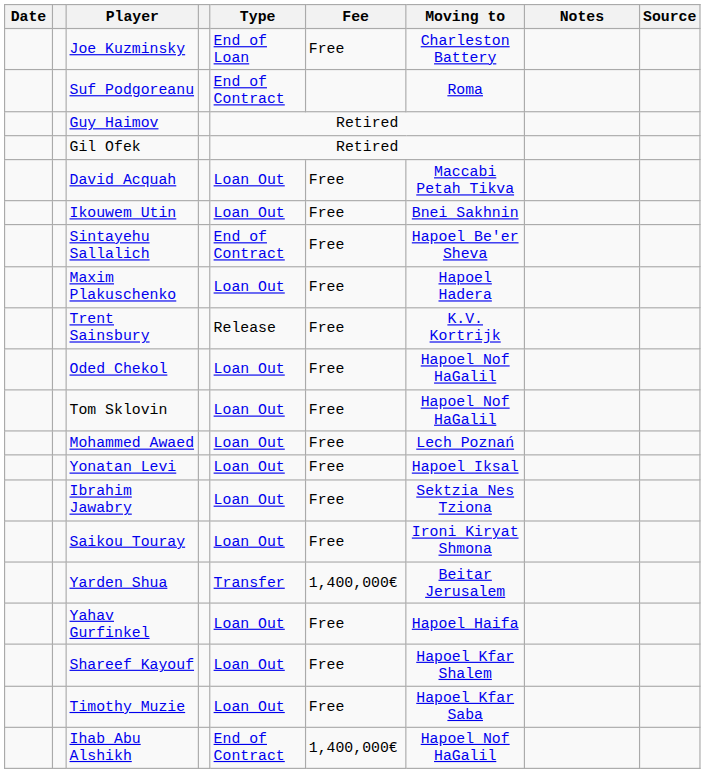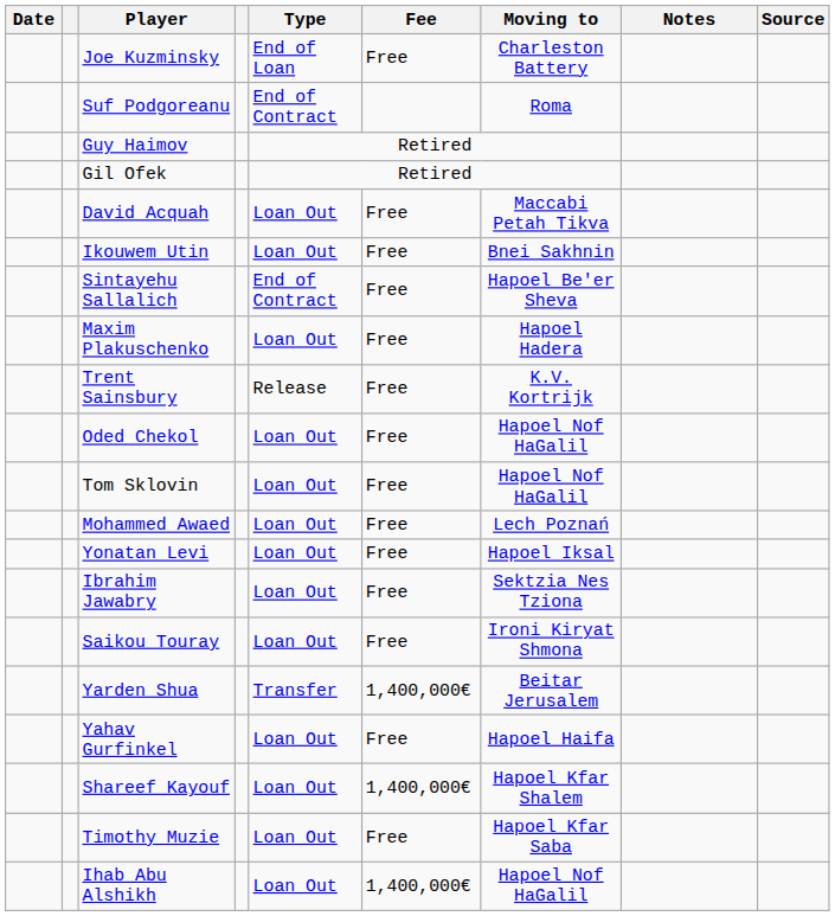 <table class="wikitable sortable">
 <tr>
 <th style="width:55px;">Date</th>
 <th style="width:30px;"></th>
 <th style="width:180px;">Player</th>
 <th style="width:20px;"></th>
 <th style="width:140px;" class="unsortable">Type</th>
 <th style="width:100px;" class="unsortable">Fee</th>
 <th style="width:180px;">Moving to</th>
 <th style="width:330px;" class="unsortable">Notes</th>
 <th style="width:10px;">Source</th>
 </tr>
 <tr>
 <td></td>
 <td align=center></td>
 <td> <a href='#'>Joe Kuzminsky</a></td>
 <td></td>
 <td><a href='#'>End of Loan</a></td>
 <td>Free</td>
 <td align=center> <a href='#'>Charleston Battery</a></td>
 <td></td>
 <td></td>
 </tr>
 <tr>
 <td></td>
 <td align=center></td>
 <td> <a href='#'>Suf Podgoreanu</a></td>
 <td></td>
 <td><a href='#'>End of Contract</a></td>
 <td></td>
 <td align=center> <a href='#'>Roma</a></td>
 <td></td>
 <td></td>
 </tr>
 <tr>
 <td></td>
 <td align=center></td>
 <td> <a href='#'>Guy Haimov</a></td>
 <td></td>
 <td colspan="3" align=center>Retired</td>
 <td align=center></td>
 <td></td>
 </tr>
 <tr>
 <td></td>
 <td align=center></td>
 <td> Gil Ofek</td>
 <td></td>
 <td colspan="3" align=center>Retired</td>
 <td align=center></td>
 <td></td>
 </tr>
 <tr>
 <td></td>
 <td align=center></td>
 <td> <a href='#'>David Acquah</a></td>
 <td></td>
 <td><a href='#'>Loan Out</a></td>
 <td>Free</td>
 <td align=center> <a href='#'>Maccabi Petah Tikva</a></td>
 <td></td>
 <td></td>
 </tr>
 <tr>
 <td></td>
 <td align=center></td>
 <td> <a href='#'>Ikouwem Utin</a></td>
 <td></td>
 <td><a href='#'>Loan Out</a></td>
 <td>Free</td>
 <td align=center> <a href='#'>Bnei Sakhnin</a></td>
 <td></td>
 <td></td>
 </tr>
 <tr>
 <td></td>
 <td align=center></td>
 <td> <a href='#'>Sintayehu Sallalich</a></td>
 <td></td>
 <td><a href='#'>End of Contract</a></td>
 <td>Free</td>
 <td align=center> <a href='#'>Hapoel Be'er Sheva</a></td>
 <td></td>
 <td></td>
 </tr>
 <tr>
 <td></td>
 <td align=center></td>
 <td> <a href='#'>Maxim Plakuschenko</a></td>
 <td></td>
 <td><a href='#'>Loan Out</a></td>
 <td>Free</td>
 <td align=center> <a href='#'>Hapoel Hadera</a></td>
 <td></td>
 <td></td>
 </tr>
 <tr>
 <td></td>
 <td align=center></td>
 <td> <a href='#'>Trent Sainsbury</a></td>
 <td></td>
 <td>Release</td>
 <td>Free</td>
 <td align=center> <a href='#'>K.V. Kortrijk</a></td>
 <td></td>
 <td></td>
 </tr>
 <tr>
 <td></td>
 <td align=center></td>
 <td> <a href='#'>Oded Chekol</a></td>
 <td></td>
 <td><a href='#'>Loan Out</a></td>
 <td>Free</td>
 <td align=center> <a href='#'>Hapoel Nof HaGalil</a></td>
 <td></td>
 <td></td>
 </tr>
 <tr>
 <td></td>
 <td align=center></td>
 <td> Tom Sklovin</td>
 <td></td>
 <td><a href='#'>Loan Out</a></td>
 <td>Free</td>
 <td align=center> <a href='#'>Hapoel Nof HaGalil</a></td>
 <td></td>
 <td></td>
 </tr>
 <tr>
 <td></td>
 <td align=center></td>
 <td> <a href='#'>Mohammed Awaed</a></td>
 <td></td>
 <td><a href='#'>Loan Out</a></td>
 <td>Free</td>
 <td align=center> <a href='#'>Lech Poznań</a></td>
 <td></td>
 <td></td>
 </tr>
 <tr>
 <td></td>
 <td align=center></td>
 <td> <a href='#'>Yonatan Levi</a></td>
 <td></td>
 <td><a href='#'>Loan Out</a></td>
 <td>Free</td>
 <td align=center> <a href='#'>Hapoel Iksal</a></td>
 <td></td>
 <td></td>
 </tr>
 <tr>
 <td></td>
 <td align=center></td>
 <td> <a href='#'>Ibrahim Jawabry</a></td>
 <td></td>
 <td><a href='#'>Loan Out</a></td>
 <td>Free</td>
 <td align=center> <a href='#'>Sektzia Nes Tziona</a></td>
 <td></td>
 <td></td>
 </tr>
 <tr>
 <td></td>
 <td align=center></td>
 <td> <a href='#'>Saikou Touray</a></td>
 <td></td>
 <td><a href='#'>Loan Out</a></td>
 <td>Free</td>
 <td align=center> <a href='#'>Ironi Kiryat Shmona</a></td>
 <td></td>
 <td></td>
 </tr>
 <tr>
 <td></td>
 <td align=center></td>
 <td> <a href='#'>Yarden Shua</a></td>
 <td></td>
 <td><a href='#'>Transfer</a></td>
 <td>1,400,000€</td>
 <td align=center> <a href='#'>Beitar Jerusalem</a></td>
 <td></td>
 <td></td>
 </tr>
 <tr>
 <td></td>
 <td align=center></td>
 <td> <a href='#'>Yahav Gurfinkel</a></td>
 <td></td>
 <td><a href='#'>Loan Out</a></td>
 <td>Free</td>
 <td align=center> <a href='#'>Hapoel Haifa</a></td>
 <td></td>
 <td></td>
 </tr>
 <tr>
 <td></td>
 <td align=center></td>
 <td> <a href='#'>Shareef Kayouf</a></td>
 <td></td>
 <td><a href='#'>Loan Out</a></td>
-<td>Free</td>
+<td>1,400,000€</td>
 <td align=center> <a href='#'>Hapoel Kfar Shalem</a></td>
 <td></td>
 <td></td>
 </tr>
 <tr>
 <td></td>
 <td align=center></td>
 <td> <a href='#'>Timothy Muzie</a></td>
 <td></td>
 <td><a href='#'>Loan Out</a></td>
 <td>Free</td>
 <td align=center> <a href='#'>Hapoel Kfar Saba</a></td>
 <td></td>
 <td></td>
 </tr>
 <tr>
 <td></td>
 <td align=center></td>
 <td> <a href='#'>Ihab Abu Alshikh</a></td>
 <td></td>
-<td><a href='#'>End of Contract</a></td>
+<td><a href='#'>Loan Out</a></td>
 <td>1,400,000€</td>
 <td align=center> <a href='#'>Hapoel Nof HaGalil</a></td>
 <td></td>
 <td></td>
 </tr>
 </table>
